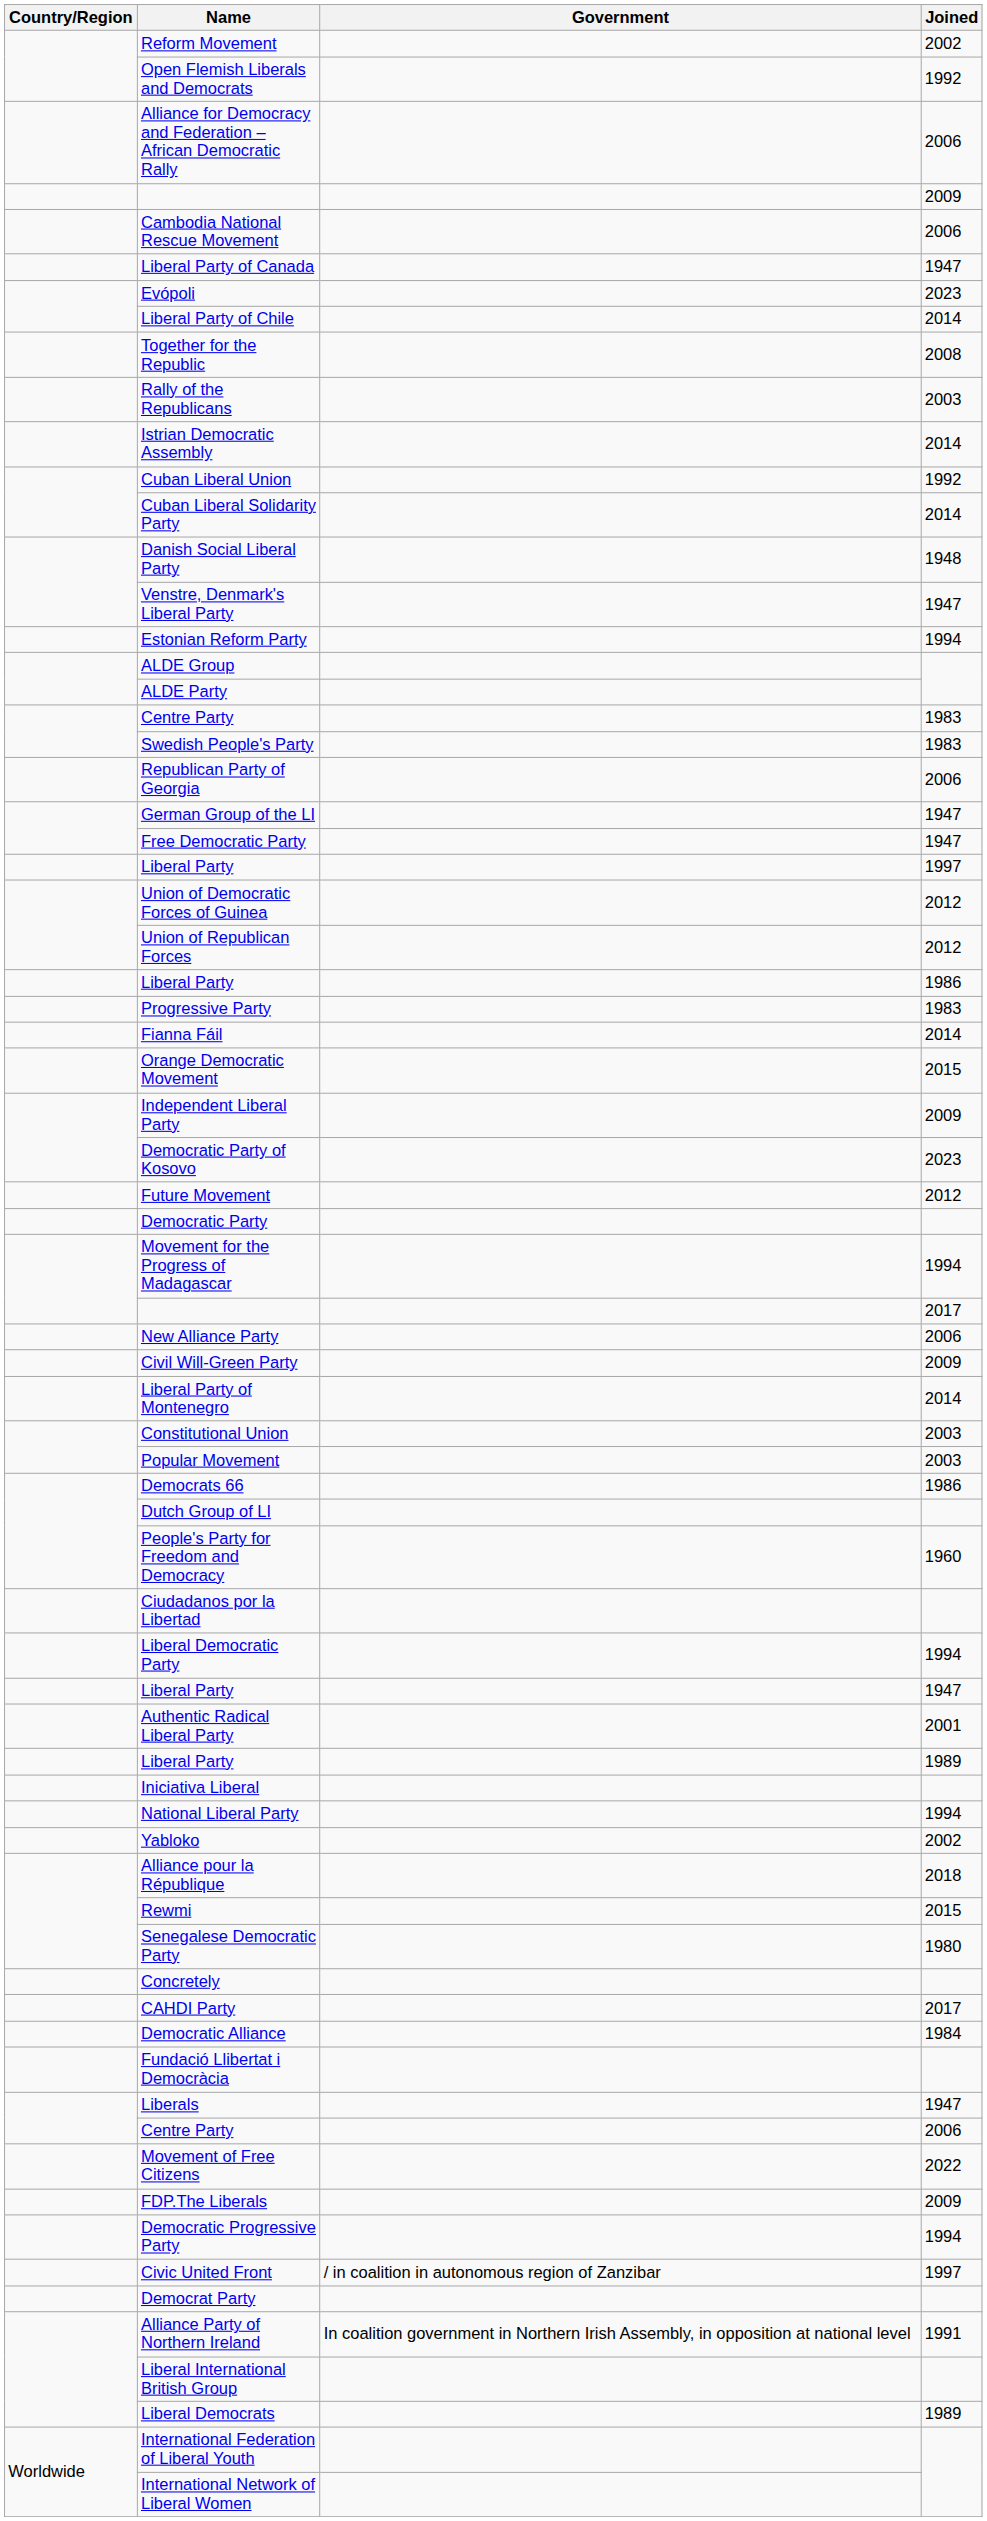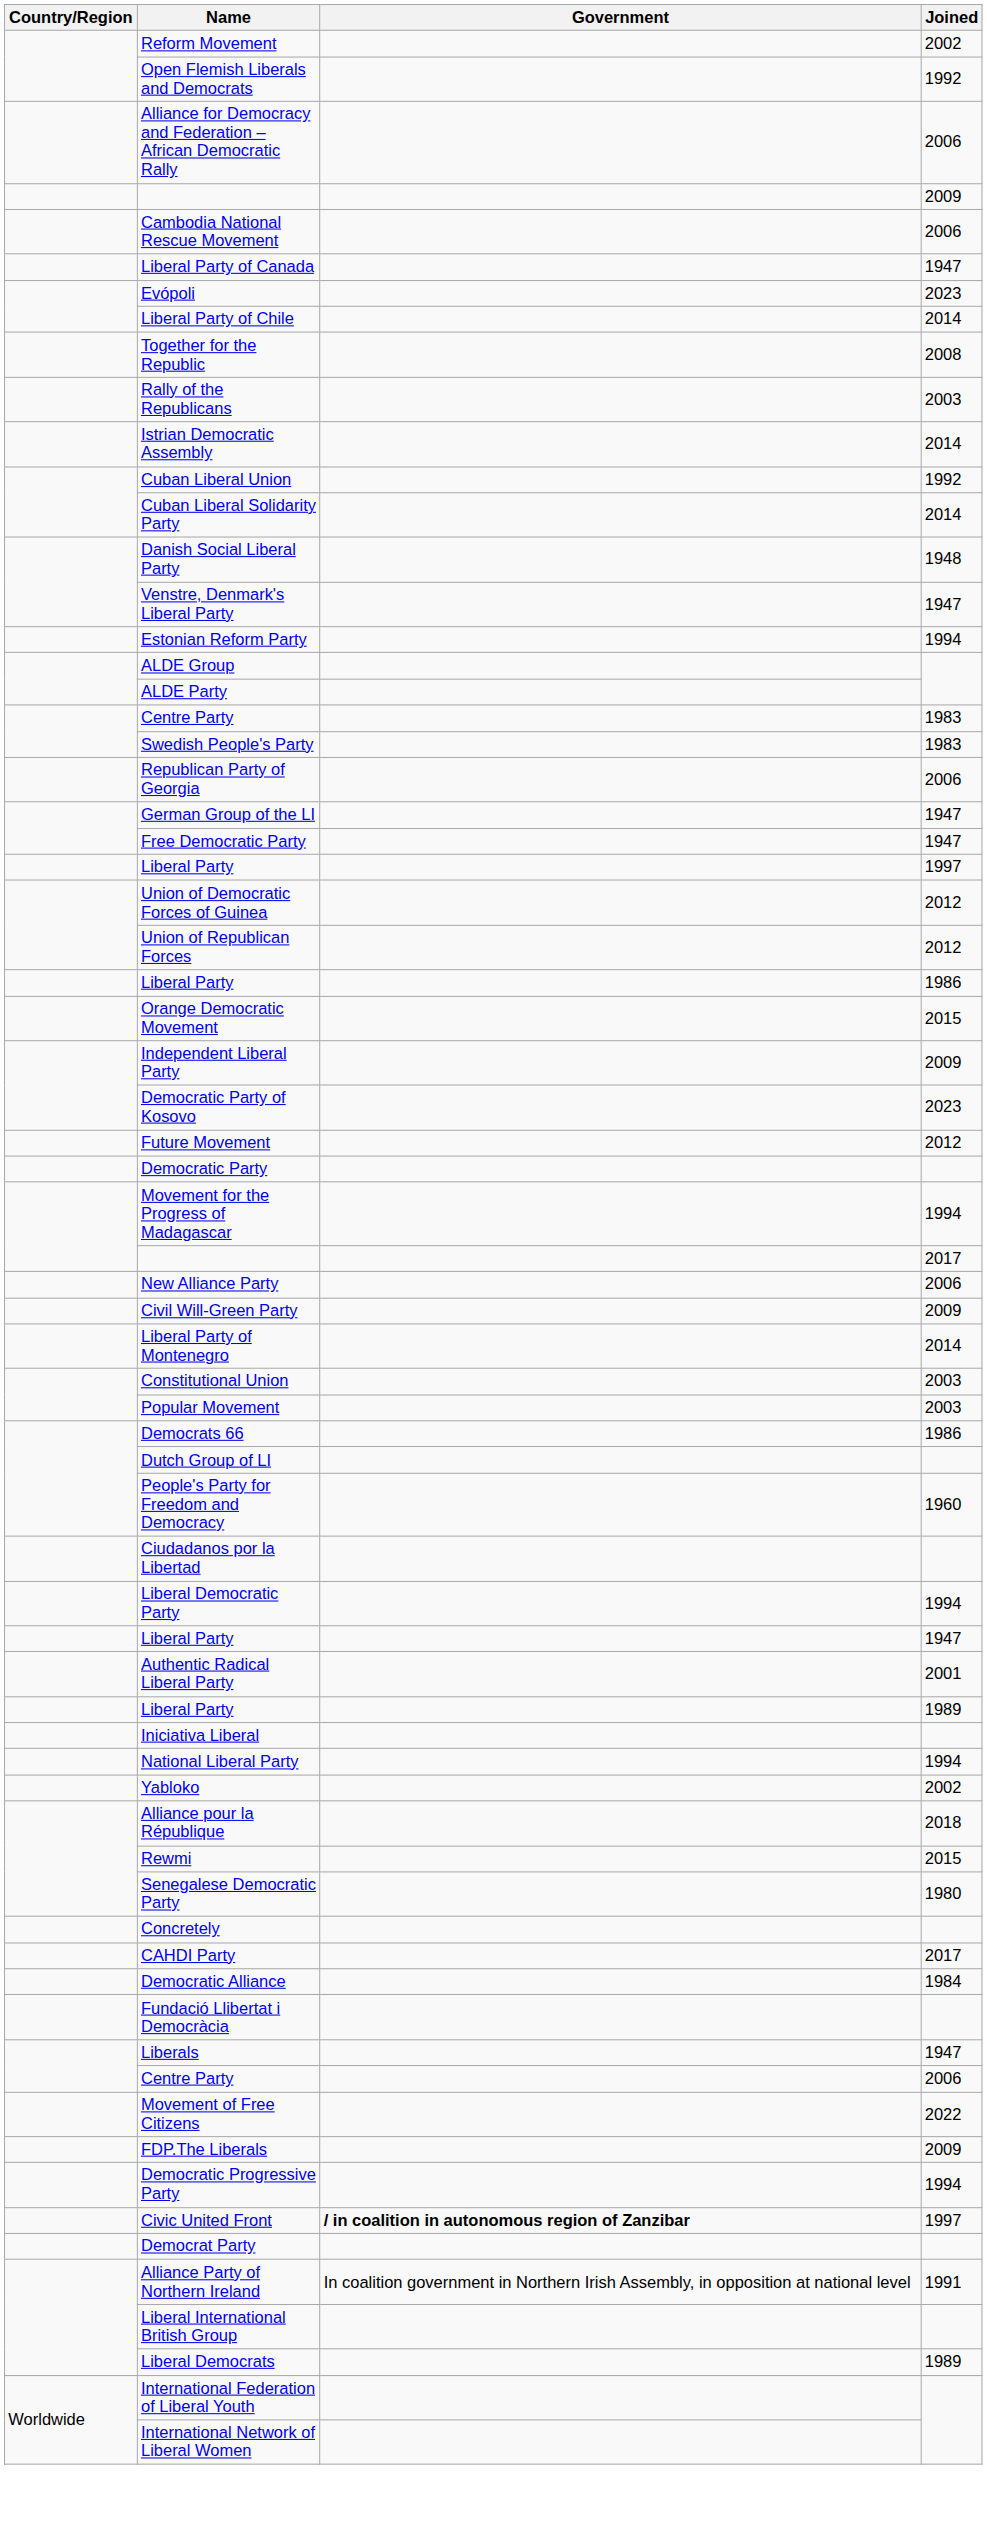 <table class="wikitable sortable" style="width: 60%;">
 <tr>
 <th>Country/Region</th>
 <th width="170px">Name</th>
 <th>Government</th>
 <th>Joined</th>
 </tr>
 <tr>
 <td rowspan="2"></td>
 <td><a href='#'>Reform Movement</a></td>
 <td></td>
 <td>2002</td>
 </tr>
 <tr>
 <td><a href='#'>Open Flemish Liberals and Democrats</a></td>
 <td></td>
 <td>1992</td>
 </tr>
 <tr>
 <td></td>
 <td><a href='#'>Alliance for Democracy and Federation – African Democratic Rally</a></td>
 <td></td>
 <td>2006</td>
 </tr>
 <tr>
 <td></td>
 <td></td>
 <td></td>
 <td>2009</td>
 </tr>
 <tr>
 <td></td>
 <td><a href='#'>Cambodia National Rescue Movement</a></td>
 <td></td>
 <td>2006</td>
 </tr>
 <tr>
 <td></td>
 <td><a href='#'>Liberal Party of Canada</a></td>
 <td></td>
 <td>1947</td>
 </tr>
 <tr>
 <td rowspan="2"></td>
 <td><a href='#'>Evópoli</a></td>
 <td></td>
 <td>2023</td>
 </tr>
 <tr>
 <td><a href='#'>Liberal Party of Chile</a></td>
 <td></td>
 <td>2014</td>
 </tr>
 <tr>
 <td></td>
 <td><a href='#'>Together for the Republic</a></td>
 <td></td>
 <td>2008</td>
 </tr>
 <tr>
 <td></td>
 <td><a href='#'>Rally of the Republicans</a></td>
 <td></td>
 <td>2003</td>
 </tr>
 <tr>
 <td></td>
 <td><a href='#'>Istrian Democratic Assembly</a></td>
 <td></td>
 <td>2014</td>
 </tr>
 <tr>
 <td rowspan="2"></td>
 <td><a href='#'>Cuban Liberal Union</a></td>
 <td></td>
 <td>1992</td>
 </tr>
 <tr>
 <td><a href='#'>Cuban Liberal Solidarity Party</a></td>
 <td></td>
 <td>2014</td>
 </tr>
 <tr>
 <td rowspan="2"></td>
 <td><a href='#'>Danish Social Liberal Party</a></td>
 <td></td>
 <td>1948</td>
 </tr>
 <tr>
 <td><a href='#'>Venstre, Denmark's Liberal Party</a></td>
 <td></td>
 <td>1947</td>
 </tr>
 <tr>
 <td></td>
 <td><a href='#'>Estonian Reform Party</a></td>
 <td></td>
 <td>1994</td>
 </tr>
 <tr>
 <td rowspan="2"></td>
 <td><a href='#'>ALDE Group</a></td>
 <td></td>
 </tr>
 <tr>
 <td><a href='#'>ALDE Party</a></td>
 <td></td>
 </tr>
 <tr>
 <td rowspan="2"></td>
 <td><a href='#'>Centre Party</a></td>
 <td></td>
 <td>1983</td>
 </tr>
 <tr>
 <td><a href='#'>Swedish People's Party</a></td>
 <td></td>
 <td>1983</td>
 </tr>
 <tr>
 <td></td>
 <td><a href='#'>Republican Party of Georgia</a></td>
 <td></td>
 <td>2006</td>
 </tr>
 <tr>
 <td rowspan="2"></td>
 <td><a href='#'>German Group of the LI</a></td>
 <td></td>
 <td>1947</td>
 </tr>
 <tr>
 <td><a href='#'>Free Democratic Party</a></td>
 <td></td>
 <td>1947</td>
 </tr>
 <tr>
 <td></td>
 <td><a href='#'>Liberal Party</a></td>
 <td></td>
 <td>1997</td>
 </tr>
 <tr>
 <td rowspan="2"></td>
 <td><a href='#'>Union of Democratic Forces of Guinea</a></td>
 <td></td>
 <td>2012</td>
 </tr>
 <tr>
 <td><a href='#'>Union of Republican Forces</a></td>
 <td></td>
 <td>2012</td>
 </tr>
 <tr>
 <td></td>
 <td><a href='#'>Liberal Party</a></td>
 <td></td>
 <td>1986</td>
-</tr>
-<tr>
-<td></td>
-<td><a href='#'>Progressive Party</a></td>
-<td></td>
-<td>1983</td>
-</tr>
-<tr>
-<td></td>
-<td><a href='#'>Fianna Fáil</a></td>
-<td></td>
-<td>2014</td>
 </tr>
 <tr>
 <td></td>
 <td><a href='#'>Orange Democratic Movement</a></td>
 <td></td>
 <td>2015</td>
 </tr>
 <tr>
 <td rowspan="2"></td>
 <td><a href='#'>Independent Liberal Party</a></td>
 <td></td>
 <td>2009</td>
 </tr>
 <tr>
 <td><a href='#'>Democratic Party of Kosovo</a></td>
 <td></td>
 <td>2023</td>
 </tr>
 <tr>
 <td></td>
 <td><a href='#'>Future Movement</a></td>
 <td></td>
 <td>2012</td>
 </tr>
 <tr>
 <td></td>
 <td><a href='#'>Democratic Party</a></td>
 <td></td>
 </tr>
 <tr>
 <td rowspan="2"></td>
 <td><a href='#'>Movement for the Progress of Madagascar</a></td>
 <td></td>
 <td>1994</td>
 </tr>
 <tr>
 <td></td>
 <td></td>
 <td>2017</td>
 </tr>
 <tr>
 <td></td>
 <td><a href='#'>New Alliance Party</a></td>
 <td></td>
 <td>2006</td>
 </tr>
 <tr>
 <td></td>
 <td><a href='#'>Civil Will-Green Party</a></td>
 <td></td>
 <td>2009</td>
 </tr>
 <tr>
 <td></td>
 <td><a href='#'>Liberal Party of Montenegro</a></td>
 <td></td>
 <td>2014</td>
 </tr>
 <tr>
 <td rowspan="2"></td>
 <td><a href='#'>Constitutional Union</a></td>
 <td></td>
 <td>2003</td>
 </tr>
 <tr>
 <td><a href='#'>Popular Movement</a></td>
 <td></td>
 <td>2003</td>
 </tr>
 <tr>
 <td rowspan="3"></td>
 <td><a href='#'>Democrats 66</a></td>
 <td></td>
 <td>1986</td>
 </tr>
 <tr>
 <td><a href='#'>Dutch Group of LI</a></td>
 <td></td>
 </tr>
 <tr>
 <td><a href='#'>People's Party for Freedom and Democracy</a></td>
 <td></td>
 <td>1960</td>
 </tr>
 <tr>
 <td></td>
 <td><a href='#'>Ciudadanos por la Libertad</a></td>
 <td></td>
 </tr>
 <tr>
 <td></td>
 <td><a href='#'>Liberal Democratic Party</a></td>
 <td></td>
 <td>1994</td>
 </tr>
 <tr>
 <td></td>
 <td><a href='#'>Liberal Party</a></td>
 <td></td>
 <td>1947</td>
 </tr>
 <tr>
 <td></td>
 <td><a href='#'>Authentic Radical Liberal Party</a></td>
 <td></td>
 <td>2001</td>
 </tr>
 <tr>
 <td></td>
 <td><a href='#'>Liberal Party</a></td>
 <td></td>
 <td>1989</td>
 </tr>
 <tr>
 <td></td>
 <td><a href='#'>Iniciativa Liberal</a></td>
 <td></td>
 </tr>
 <tr>
 <td></td>
 <td><a href='#'>National Liberal Party</a></td>
 <td></td>
 <td>1994</td>
 </tr>
 <tr>
 <td></td>
 <td><a href='#'>Yabloko</a></td>
 <td></td>
 <td>2002</td>
 </tr>
 <tr>
 <td rowspan="3"></td>
 <td><a href='#'>Alliance pour la République</a></td>
 <td></td>
 <td>2018</td>
 </tr>
 <tr>
 <td><a href='#'>Rewmi</a></td>
 <td></td>
 <td>2015</td>
 </tr>
 <tr>
 <td><a href='#'>Senegalese Democratic Party</a></td>
 <td></td>
 <td>1980</td>
 </tr>
 <tr>
 <td></td>
 <td><a href='#'>Concretely</a></td>
 <td></td>
 </tr>
 <tr>
 <td></td>
 <td><a href='#'>CAHDI Party</a></td>
 <td></td>
 <td>2017</td>
 </tr>
 <tr>
 <td></td>
 <td><a href='#'>Democratic Alliance</a></td>
 <td></td>
 <td>1984</td>
 </tr>
 <tr>
 <td></td>
 <td><a href='#'>Fundació Llibertat i Democràcia</a></td>
 <td></td>
 </tr>
 <tr>
 <td rowspan="2"></td>
 <td><a href='#'>Liberals</a></td>
 <td></td>
 <td>1947</td>
 </tr>
 <tr>
 <td><a href='#'>Centre Party</a></td>
 <td></td>
 <td>2006</td>
 </tr>
 <tr>
 <td></td>
 <td><a href='#'>Movement of Free Citizens</a></td>
 <td></td>
 <td>2022</td>
 </tr>
 <tr>
 <td></td>
 <td><a href='#'>FDP.The Liberals</a></td>
 <td></td>
 <td>2009</td>
 </tr>
 <tr>
 <td></td>
 <td><a href='#'>Democratic Progressive Party</a></td>
 <td></td>
 <td>1994</td>
 </tr>
 <tr>
 <td></td>
 <td><a href='#'>Civic United Front</a></td>
-<td> / in coalition in autonomous region of Zanzibar</td>
+<td><strong> / in coalition in autonomous region of Zanzibar</strong></td>
 <td>1997</td>
 </tr>
 <tr>
 <td></td>
 <td><a href='#'>Democrat Party</a></td>
 <td></td>
 </tr>
 <tr>
 <td rowspan="3"></td>
 <td><a href='#'>Alliance Party of Northern Ireland</a></td>
 <td> In coalition government in Northern Irish Assembly, in opposition at national level</td>
 <td>1991</td>
 </tr>
 <tr>
 <td><a href='#'>Liberal International British Group</a></td>
 <td></td>
 </tr>
 <tr>
 <td><a href='#'>Liberal Democrats</a></td>
 <td></td>
 <td>1989</td>
 </tr>
 <tr>
 <td rowspan="2">Worldwide</td>
 <td><a href='#'>International Federation of Liberal Youth</a></td>
 <td></td>
 </tr>
 <tr>
 <td><a href='#'>International Network of Liberal Women</a></td>
 <td></td>
 </tr>
 </table>
